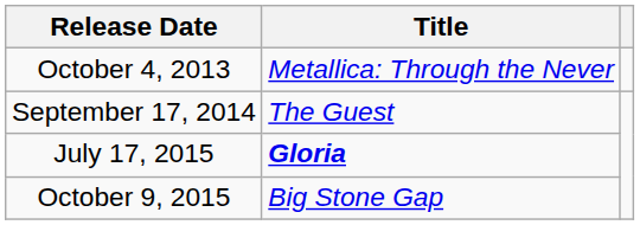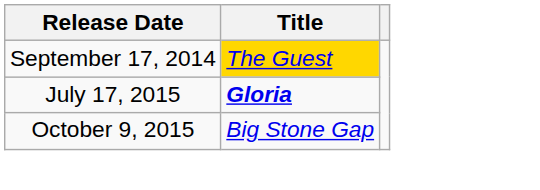 <table class="wikitable sortable">
 <tr>
 <th>Release Date</th>
 <th>Title</th>
 <th></th>
 </tr>
 <tr>
-<td align="center">October 4, 2013</td>
-<td><em><a href='#'>Metallica: Through the Never</a></em></td>
-<td></td>
-</tr>
-<tr>
 <td align="center">September 17, 2014</td>
-<td><em><a href='#'>The Guest</a></em></td>
+<td style="background: gold;"><em><a href='#'>The Guest</a></em></td>
 <td rowspan=3></td>
 </tr>
 <tr>
 <td align="center">July 17, 2015</td>
 <td><strong><em><a href='#'>Gloria</a></em></strong></td>
 </tr>
 <tr>
 <td align="center">October 9, 2015</td>
 <td><em><a href='#'>Big Stone Gap</a></em></td>
 </tr>
 </table>
